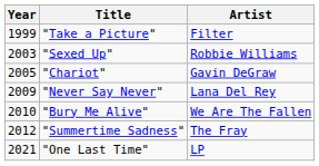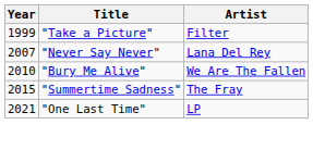 <table class="wikitable sortable">
 <tr>
 <th>Year</th>
 <th>Title</th>
 <th>Artist</th>
 </tr>
 <tr>
 <td>1999</td>
 <td>"<a href='#'>Take a Picture</a>"</td>
 <td><a href='#'>Filter</a></td>
 </tr>
 <tr>
-<td>2003</td>
-<td>"<a href='#'>Sexed Up</a>"</td>
-<td><a href='#'>Robbie Williams</a></td>
-</tr>
-<tr>
-<td>2005</td>
-<td>"<a href='#'>Chariot</a>"</td>
-<td><a href='#'>Gavin DeGraw</a></td>
-</tr>
-<tr>
-<td>2009</td>
+<td>2007</td>
 <td>"<a href='#'>Never Say Never</a>"</td>
 <td><a href='#'>Lana Del Rey</a></td>
 </tr>
 <tr>
 <td>2010</td>
 <td>"<a href='#'>Bury Me Alive</a>"</td>
 <td><a href='#'>We Are The Fallen</a></td>
 </tr>
 <tr>
-<td>2012</td>
+<td>2015</td>
 <td>"<a href='#'>Summertime Sadness</a>"</td>
 <td><a href='#'>The Fray</a></td>
 </tr>
 <tr>
 <td>2021</td>
 <td>"One Last Time"</td>
 <td><a href='#'>LP</a></td>
 </tr>
 </table>
